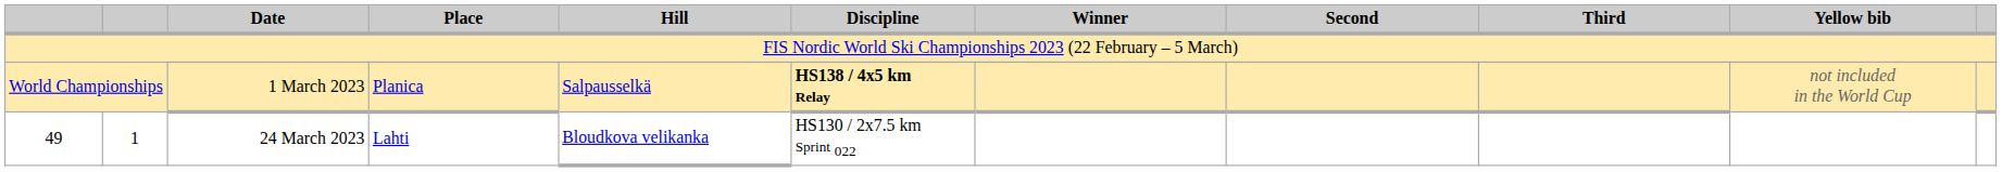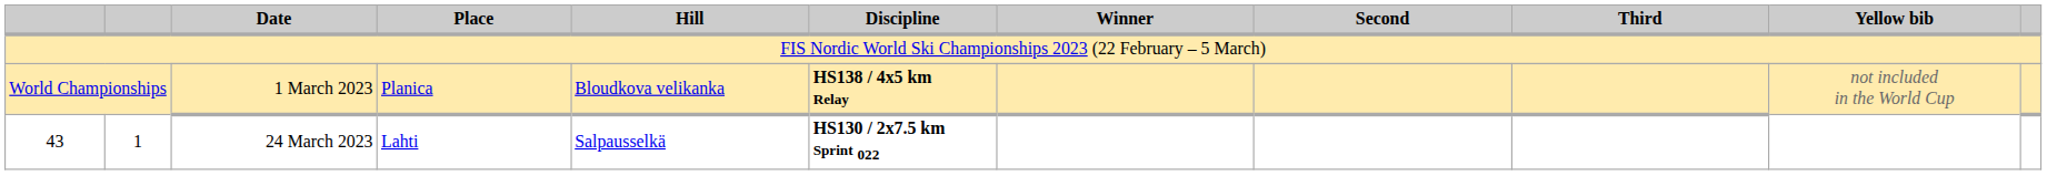 <table class="wikitable plainrowheaders" style="background:#fff; font-size:86%; line-height:16px; border:grey solid 1px; border-collapse:collapse;">
 <tr>
 <th scope="col" style="background:#ccc; width=30 px;"></th>
 <th scope="col" style="background:#ccc; width=45 px;"></th>
 <th scope="col" style="background:#ccc; width:155px;">Date</th>
 <th scope="col" style="background:#ccc; width:145px;">Place</th>
 <th scope="col" style="background:#ccc; width:180px;">Hill</th>
 <th scope="col" style="background:#ccc; width:140px;">Discipline</th>
 <th scope="col" style="background:#ccc; width:195px;">Winner</th>
 <th scope="col" style="background:#ccc; width:195px;">Second</th>
 <th scope="col" style="background:#ccc; width:195px;">Third</th>
 <th scope="col" style="background:#ccc; width:190px;">Yellow bib </th>
 <th scope="col" style="background:#ccc; width:10px;"></th>
 </tr>
 <tr>
 </tr>
 <tr style="background:#FFEBAD">
 <td align=center style="border-top-width:3px" colspan=11><a href='#'>FIS Nordic World Ski Championships 2023</a> (22 February – 5 March)</td>
 </tr>
 <tr style="background:#FFEBAD">
 <td colspan=2 rowspan=2 align="center" style=color:#696969 style="border-bottom-width:3px"><a href='#'>World Championships</a></td>
 </tr>
 <tr style="background:#FFEBAD">
 <td style="border-bottom-width:3px" align="right">1 March 2023</td>
 <td style="border-bottom-width:3px"> <a href='#'>Planica</a></td>
-<td><a href='#'>Salpausselkä</a></td>
+<td style="border-bottom-width:3px"><a href='#'>Bloudkova velikanka</a></td>
 <td style="border-bottom-width:3px"><strong>HS138 / 4x5 km <br><small>Relay</small></strong></td>
 <td style="border-bottom-width:3px"></td>
 <td style="border-bottom-width:3px"></td>
 <td style="border-bottom-width:3px"></td>
 <td align="center" style=color:#696969 style="border-bottom-width:3px"><em>not included<br>in the World Cup</em></td>
 <td style="border-bottom-width:3px"></td>
 </tr>
 <tr>
-<td align="center">49</td>
+<td align="center">43</td>
 <td align="center">1</td>
 <td align="right">24 March 2023</td>
 <td> <a href='#'>Lahti</a></td>
-<td style="border-bottom-width:3px"><a href='#'>Bloudkova velikanka</a></td>
-<td>HS130 / 2x7.5 km <br><small>Sprint</small> <sub>022</sub></td>
+<td><a href='#'>Salpausselkä</a></td>
+<td><strong>HS130 / 2x7.5 km <br><small>Sprint</small> <sub>022</sub></strong></td>
 <td></td>
 <td></td>
 <td></td>
 <td></td>
 <td></td>
 </tr>
 </table>
